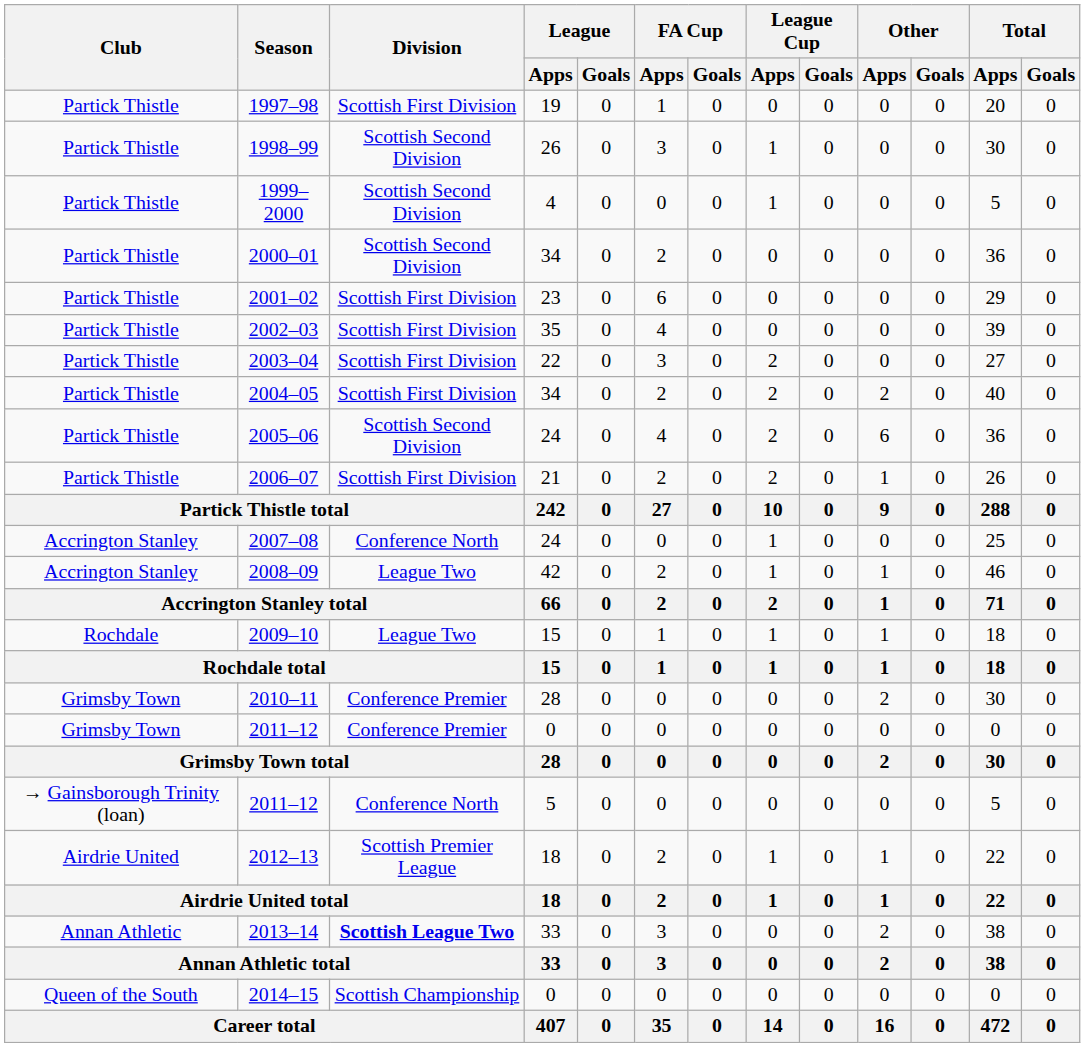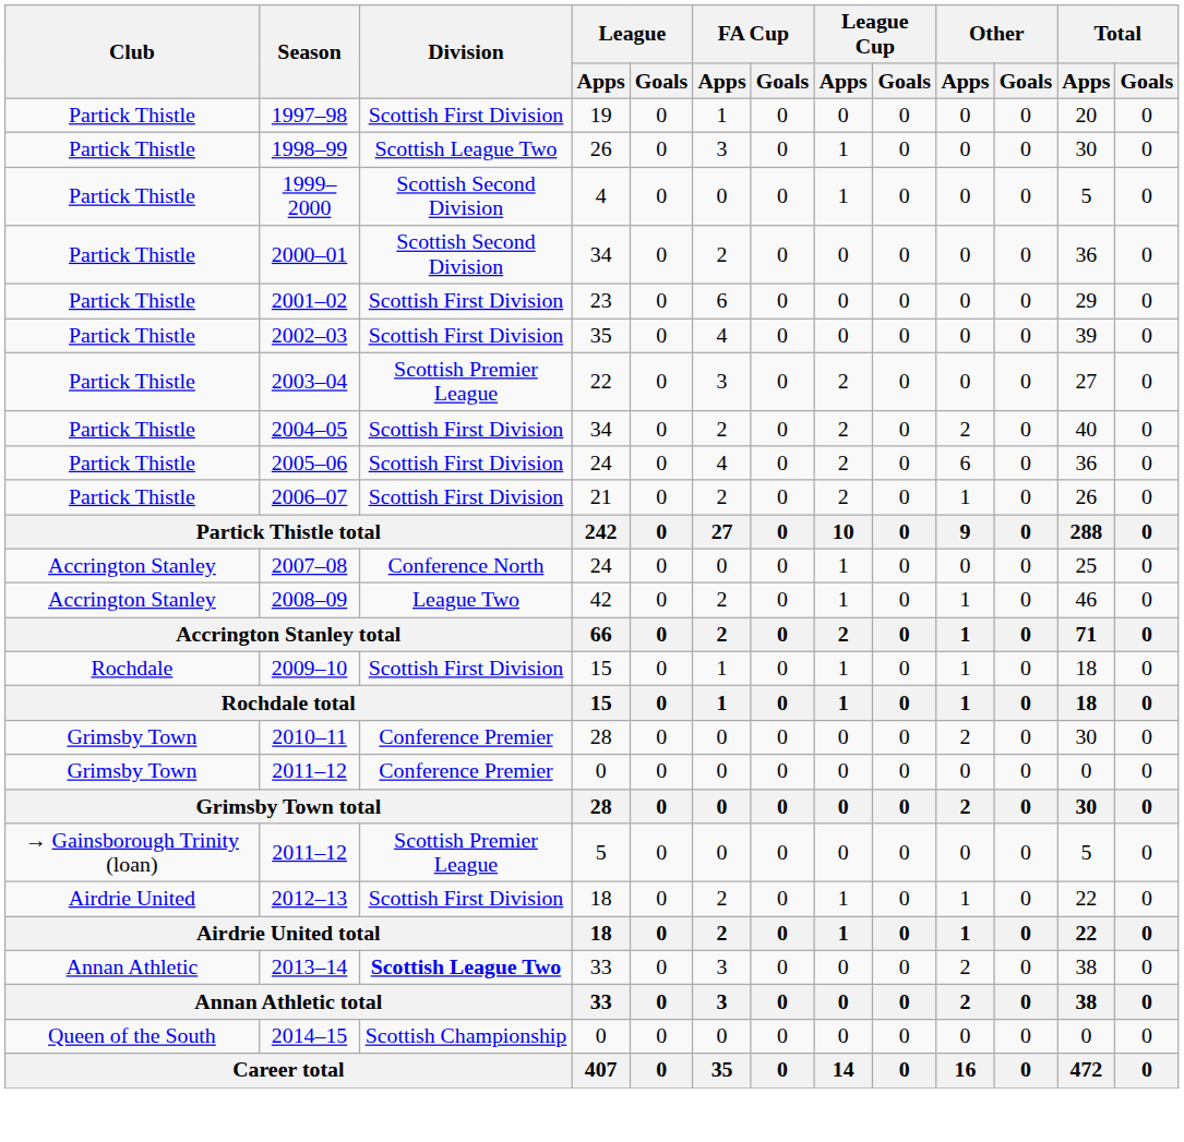 <table class="wikitable" style="text-align:center;">
 <tr>
 <th rowspan="2">Club</th>
 <th rowspan="2">Season</th>
 <th rowspan="2">Division</th>
 <th colspan="2">League</th>
 <th colspan="2">FA Cup</th>
 <th colspan="2">League Cup</th>
 <th colspan="2">Other</th>
 <th colspan="2">Total</th>
 </tr>
 <tr>
 <th>Apps</th>
 <th>Goals</th>
 <th>Apps</th>
 <th>Goals</th>
 <th>Apps</th>
 <th>Goals</th>
 <th>Apps</th>
 <th>Goals</th>
 <th>Apps</th>
 <th>Goals</th>
 </tr>
 <tr>
 <td><a href='#'>Partick Thistle</a></td>
 <td><a href='#'>1997–98</a></td>
 <td><a href='#'>Scottish First Division</a></td>
 <td>19</td>
 <td>0</td>
 <td>1</td>
 <td>0</td>
 <td>0</td>
 <td>0</td>
 <td>0</td>
 <td>0</td>
 <td>20</td>
 <td>0</td>
 </tr>
 <tr>
 <td><a href='#'>Partick Thistle</a></td>
 <td><a href='#'>1998–99</a></td>
-<td><a href='#'>Scottish Second Division</a></td>
+<td><a href='#'>Scottish League Two</a></td>
 <td>26</td>
 <td>0</td>
 <td>3</td>
 <td>0</td>
 <td>1</td>
 <td>0</td>
 <td>0</td>
 <td>0</td>
 <td>30</td>
 <td>0</td>
 </tr>
 <tr>
 <td><a href='#'>Partick Thistle</a></td>
 <td><a href='#'>1999–2000</a></td>
 <td><a href='#'>Scottish Second Division</a></td>
 <td>4</td>
 <td>0</td>
 <td>0</td>
 <td>0</td>
 <td>1</td>
 <td>0</td>
 <td>0</td>
 <td>0</td>
 <td>5</td>
 <td>0</td>
 </tr>
 <tr>
 <td><a href='#'>Partick Thistle</a></td>
 <td><a href='#'>2000–01</a></td>
 <td><a href='#'>Scottish Second Division</a></td>
 <td>34</td>
 <td>0</td>
 <td>2</td>
 <td>0</td>
 <td>0</td>
 <td>0</td>
 <td>0</td>
 <td>0</td>
 <td>36</td>
 <td>0</td>
 </tr>
 <tr>
 <td><a href='#'>Partick Thistle</a></td>
 <td><a href='#'>2001–02</a></td>
 <td><a href='#'>Scottish First Division</a></td>
 <td>23</td>
 <td>0</td>
 <td>6</td>
 <td>0</td>
 <td>0</td>
 <td>0</td>
 <td>0</td>
 <td>0</td>
 <td>29</td>
 <td>0</td>
 </tr>
 <tr>
 <td><a href='#'>Partick Thistle</a></td>
 <td><a href='#'>2002–03</a></td>
 <td><a href='#'>Scottish First Division</a></td>
 <td>35</td>
 <td>0</td>
 <td>4</td>
 <td>0</td>
 <td>0</td>
 <td>0</td>
 <td>0</td>
 <td>0</td>
 <td>39</td>
 <td>0</td>
 </tr>
 <tr>
 <td><a href='#'>Partick Thistle</a></td>
 <td><a href='#'>2003–04</a></td>
-<td><a href='#'>Scottish First Division</a></td>
+<td><a href='#'>Scottish Premier League</a></td>
 <td>22</td>
 <td>0</td>
 <td>3</td>
 <td>0</td>
 <td>2</td>
 <td>0</td>
 <td>0</td>
 <td>0</td>
 <td>27</td>
 <td>0</td>
 </tr>
 <tr>
 <td><a href='#'>Partick Thistle</a></td>
 <td><a href='#'>2004–05</a></td>
 <td><a href='#'>Scottish First Division</a></td>
 <td>34</td>
 <td>0</td>
 <td>2</td>
 <td>0</td>
 <td>2</td>
 <td>0</td>
 <td>2</td>
 <td>0</td>
 <td>40</td>
 <td>0</td>
 </tr>
 <tr>
 <td><a href='#'>Partick Thistle</a></td>
 <td><a href='#'>2005–06</a></td>
-<td><a href='#'>Scottish Second Division</a></td>
+<td><a href='#'>Scottish First Division</a></td>
 <td>24</td>
 <td>0</td>
 <td>4</td>
 <td>0</td>
 <td>2</td>
 <td>0</td>
 <td>6</td>
 <td>0</td>
 <td>36</td>
 <td>0</td>
 </tr>
 <tr>
 <td><a href='#'>Partick Thistle</a></td>
 <td><a href='#'>2006–07</a></td>
 <td><a href='#'>Scottish First Division</a></td>
 <td>21</td>
 <td>0</td>
 <td>2</td>
 <td>0</td>
 <td>2</td>
 <td>0</td>
 <td>1</td>
 <td>0</td>
 <td>26</td>
 <td>0</td>
 </tr>
 <tr>
 <th colspan="3">Partick Thistle total</th>
 <th>242</th>
 <th>0</th>
 <th>27</th>
 <th>0</th>
 <th>10</th>
 <th>0</th>
 <th>9</th>
 <th>0</th>
 <th>288</th>
 <th>0</th>
 </tr>
 <tr>
 <td><a href='#'>Accrington Stanley</a></td>
 <td><a href='#'>2007–08</a></td>
 <td><a href='#'>Conference North</a></td>
 <td>24</td>
 <td>0</td>
 <td>0</td>
 <td>0</td>
 <td>1</td>
 <td>0</td>
 <td>0</td>
 <td>0</td>
 <td>25</td>
 <td>0</td>
 </tr>
 <tr>
 <td><a href='#'>Accrington Stanley</a></td>
 <td><a href='#'>2008–09</a></td>
 <td><a href='#'>League Two</a></td>
 <td>42</td>
 <td>0</td>
 <td>2</td>
 <td>0</td>
 <td>1</td>
 <td>0</td>
 <td>1</td>
 <td>0</td>
 <td>46</td>
 <td>0</td>
 </tr>
 <tr>
 <th colspan="3">Accrington Stanley total</th>
 <th>66</th>
 <th>0</th>
 <th>2</th>
 <th>0</th>
 <th>2</th>
 <th>0</th>
 <th>1</th>
 <th>0</th>
 <th>71</th>
 <th>0</th>
 </tr>
 <tr>
 <td><a href='#'>Rochdale</a></td>
 <td><a href='#'>2009–10</a></td>
-<td><a href='#'>League Two</a></td>
+<td><a href='#'>Scottish First Division</a></td>
 <td>15</td>
 <td>0</td>
 <td>1</td>
 <td>0</td>
 <td>1</td>
 <td>0</td>
 <td>1</td>
 <td>0</td>
 <td>18</td>
 <td>0</td>
 </tr>
 <tr>
 <th colspan="3">Rochdale total</th>
 <th>15</th>
 <th>0</th>
 <th>1</th>
 <th>0</th>
 <th>1</th>
 <th>0</th>
 <th>1</th>
 <th>0</th>
 <th>18</th>
 <th>0</th>
 </tr>
 <tr>
 <td><a href='#'>Grimsby Town</a></td>
 <td><a href='#'>2010–11</a></td>
 <td><a href='#'>Conference Premier</a></td>
 <td>28</td>
 <td>0</td>
 <td>0</td>
 <td>0</td>
 <td>0</td>
 <td>0</td>
 <td>2</td>
 <td>0</td>
 <td>30</td>
 <td>0</td>
 </tr>
 <tr>
 <td><a href='#'>Grimsby Town</a></td>
 <td><a href='#'>2011–12</a></td>
 <td><a href='#'>Conference Premier</a></td>
 <td>0</td>
 <td>0</td>
 <td>0</td>
 <td>0</td>
 <td>0</td>
 <td>0</td>
 <td>0</td>
 <td>0</td>
 <td>0</td>
 <td>0</td>
 </tr>
 <tr>
 <th colspan="3">Grimsby Town total</th>
 <th>28</th>
 <th>0</th>
 <th>0</th>
 <th>0</th>
 <th>0</th>
 <th>0</th>
 <th>2</th>
 <th>0</th>
 <th>30</th>
 <th>0</th>
 </tr>
 <tr>
 <td>→ <a href='#'>Gainsborough Trinity</a> (loan)</td>
 <td><a href='#'>2011–12</a></td>
-<td><a href='#'>Conference North</a></td>
+<td><a href='#'>Scottish Premier League</a></td>
 <td>5</td>
 <td>0</td>
 <td>0</td>
 <td>0</td>
 <td>0</td>
 <td>0</td>
 <td>0</td>
 <td>0</td>
 <td>5</td>
 <td>0</td>
 </tr>
 <tr>
 <td><a href='#'>Airdrie United</a></td>
 <td><a href='#'>2012–13</a></td>
-<td><a href='#'>Scottish Premier League</a></td>
+<td><a href='#'>Scottish First Division</a></td>
 <td>18</td>
 <td>0</td>
 <td>2</td>
 <td>0</td>
 <td>1</td>
 <td>0</td>
 <td>1</td>
 <td>0</td>
 <td>22</td>
 <td>0</td>
 </tr>
 <tr>
 <th colspan="3">Airdrie United total</th>
 <th>18</th>
 <th>0</th>
 <th>2</th>
 <th>0</th>
 <th>1</th>
 <th>0</th>
 <th>1</th>
 <th>0</th>
 <th>22</th>
 <th>0</th>
 </tr>
 <tr>
 <td><a href='#'>Annan Athletic</a></td>
 <td><a href='#'>2013–14</a></td>
 <td><strong><a href='#'>Scottish League Two</a></strong></td>
 <td>33</td>
 <td>0</td>
 <td>3</td>
 <td>0</td>
 <td>0</td>
 <td>0</td>
 <td>2</td>
 <td>0</td>
 <td>38</td>
 <td>0</td>
 </tr>
 <tr>
 <th colspan="3">Annan Athletic total</th>
 <th>33</th>
 <th>0</th>
 <th>3</th>
 <th>0</th>
 <th>0</th>
 <th>0</th>
 <th>2</th>
 <th>0</th>
 <th>38</th>
 <th>0</th>
 </tr>
 <tr>
 <td><a href='#'>Queen of the South</a></td>
 <td><a href='#'>2014–15</a></td>
 <td><a href='#'>Scottish Championship</a></td>
 <td>0</td>
 <td>0</td>
 <td>0</td>
 <td>0</td>
 <td>0</td>
 <td>0</td>
 <td>0</td>
 <td>0</td>
 <td>0</td>
 <td>0</td>
 </tr>
 <tr>
 <th colspan="3">Career total</th>
 <th>407</th>
 <th>0</th>
 <th>35</th>
 <th>0</th>
 <th>14</th>
 <th>0</th>
 <th>16</th>
 <th>0</th>
 <th>472</th>
 <th>0</th>
 </tr>
 </table>
